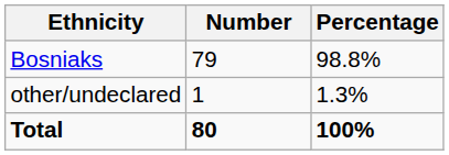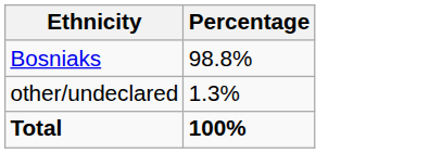 <table class="wikitable">
 <tr>
 <th width="100px">Ethnicity</th>
-<th width="80px">Number</th>
 <th width="80px">Percentage</th>
 </tr>
 <tr>
 <td><a href='#'>Bosniaks</a></td>
-<td>79</td>
 <td>98.8%</td>
 </tr>
 <tr>
 <td>other/undeclared</td>
-<td>1</td>
 <td>1.3%</td>
 </tr>
 <tr>
 <td><strong>Total</strong></td>
-<td><strong>80</strong></td>
 <td><strong>100%</strong></td>
 </tr>
 </table>
